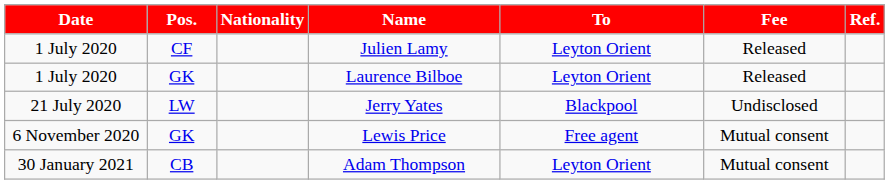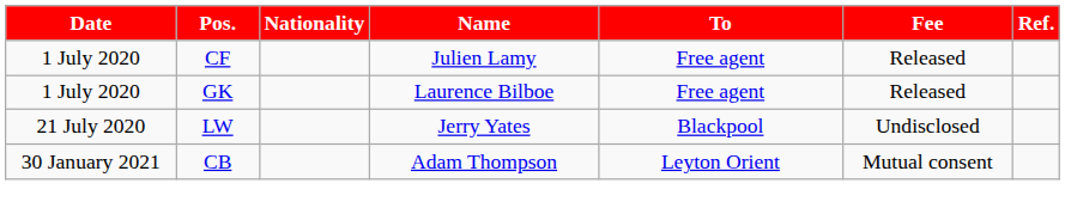 <table class="wikitable"  style="text-align:center; font-size:90%; ">
 <tr>
 <th style="background:#FF0000; color:white; width:110px;">Date</th>
 <th style="background:#FF0000; color:white; width:50px;">Pos.</th>
 <th style="background:#FF0000; color:white; width:50px;">Nationality</th>
 <th style="background:#FF0000; color:white; width:150px;">Name</th>
 <th style="background:#FF0000; color:white; width:160px;">To</th>
 <th style="background:#FF0000; color:white; width:110px;">Fee</th>
 <th style="background:#FF0000; color:white; width:25px;">Ref.</th>
 </tr>
 <tr>
 <td>1 July 2020</td>
 <td><a href='#'>CF</a></td>
 <td></td>
 <td><a href='#'>Julien Lamy</a></td>
-<td> <a href='#'>Leyton Orient</a></td>
+<td><a href='#'>Free agent</a></td>
 <td>Released</td>
 <td></td>
 </tr>
 <tr>
 <td>1 July 2020</td>
 <td><a href='#'>GK</a></td>
 <td></td>
 <td><a href='#'>Laurence Bilboe</a></td>
-<td> <a href='#'>Leyton Orient</a></td>
+<td><a href='#'>Free agent</a></td>
 <td>Released</td>
 <td></td>
 </tr>
 <tr>
 <td>21 July 2020</td>
 <td><a href='#'>LW</a></td>
 <td></td>
 <td><a href='#'>Jerry Yates</a></td>
 <td> <a href='#'>Blackpool</a></td>
 <td>Undisclosed</td>
 <td></td>
 </tr>
 <tr>
-<td>6 November 2020</td>
-<td><a href='#'>GK</a></td>
-<td></td>
-<td><a href='#'>Lewis Price</a></td>
-<td><a href='#'>Free agent</a></td>
-<td>Mutual consent</td>
-<td></td>
-</tr>
-<tr>
 <td>30 January 2021</td>
 <td><a href='#'>CB</a></td>
 <td></td>
 <td><a href='#'>Adam Thompson</a></td>
 <td> <a href='#'>Leyton Orient</a></td>
 <td>Mutual consent</td>
 <td></td>
 </tr>
 </table>
